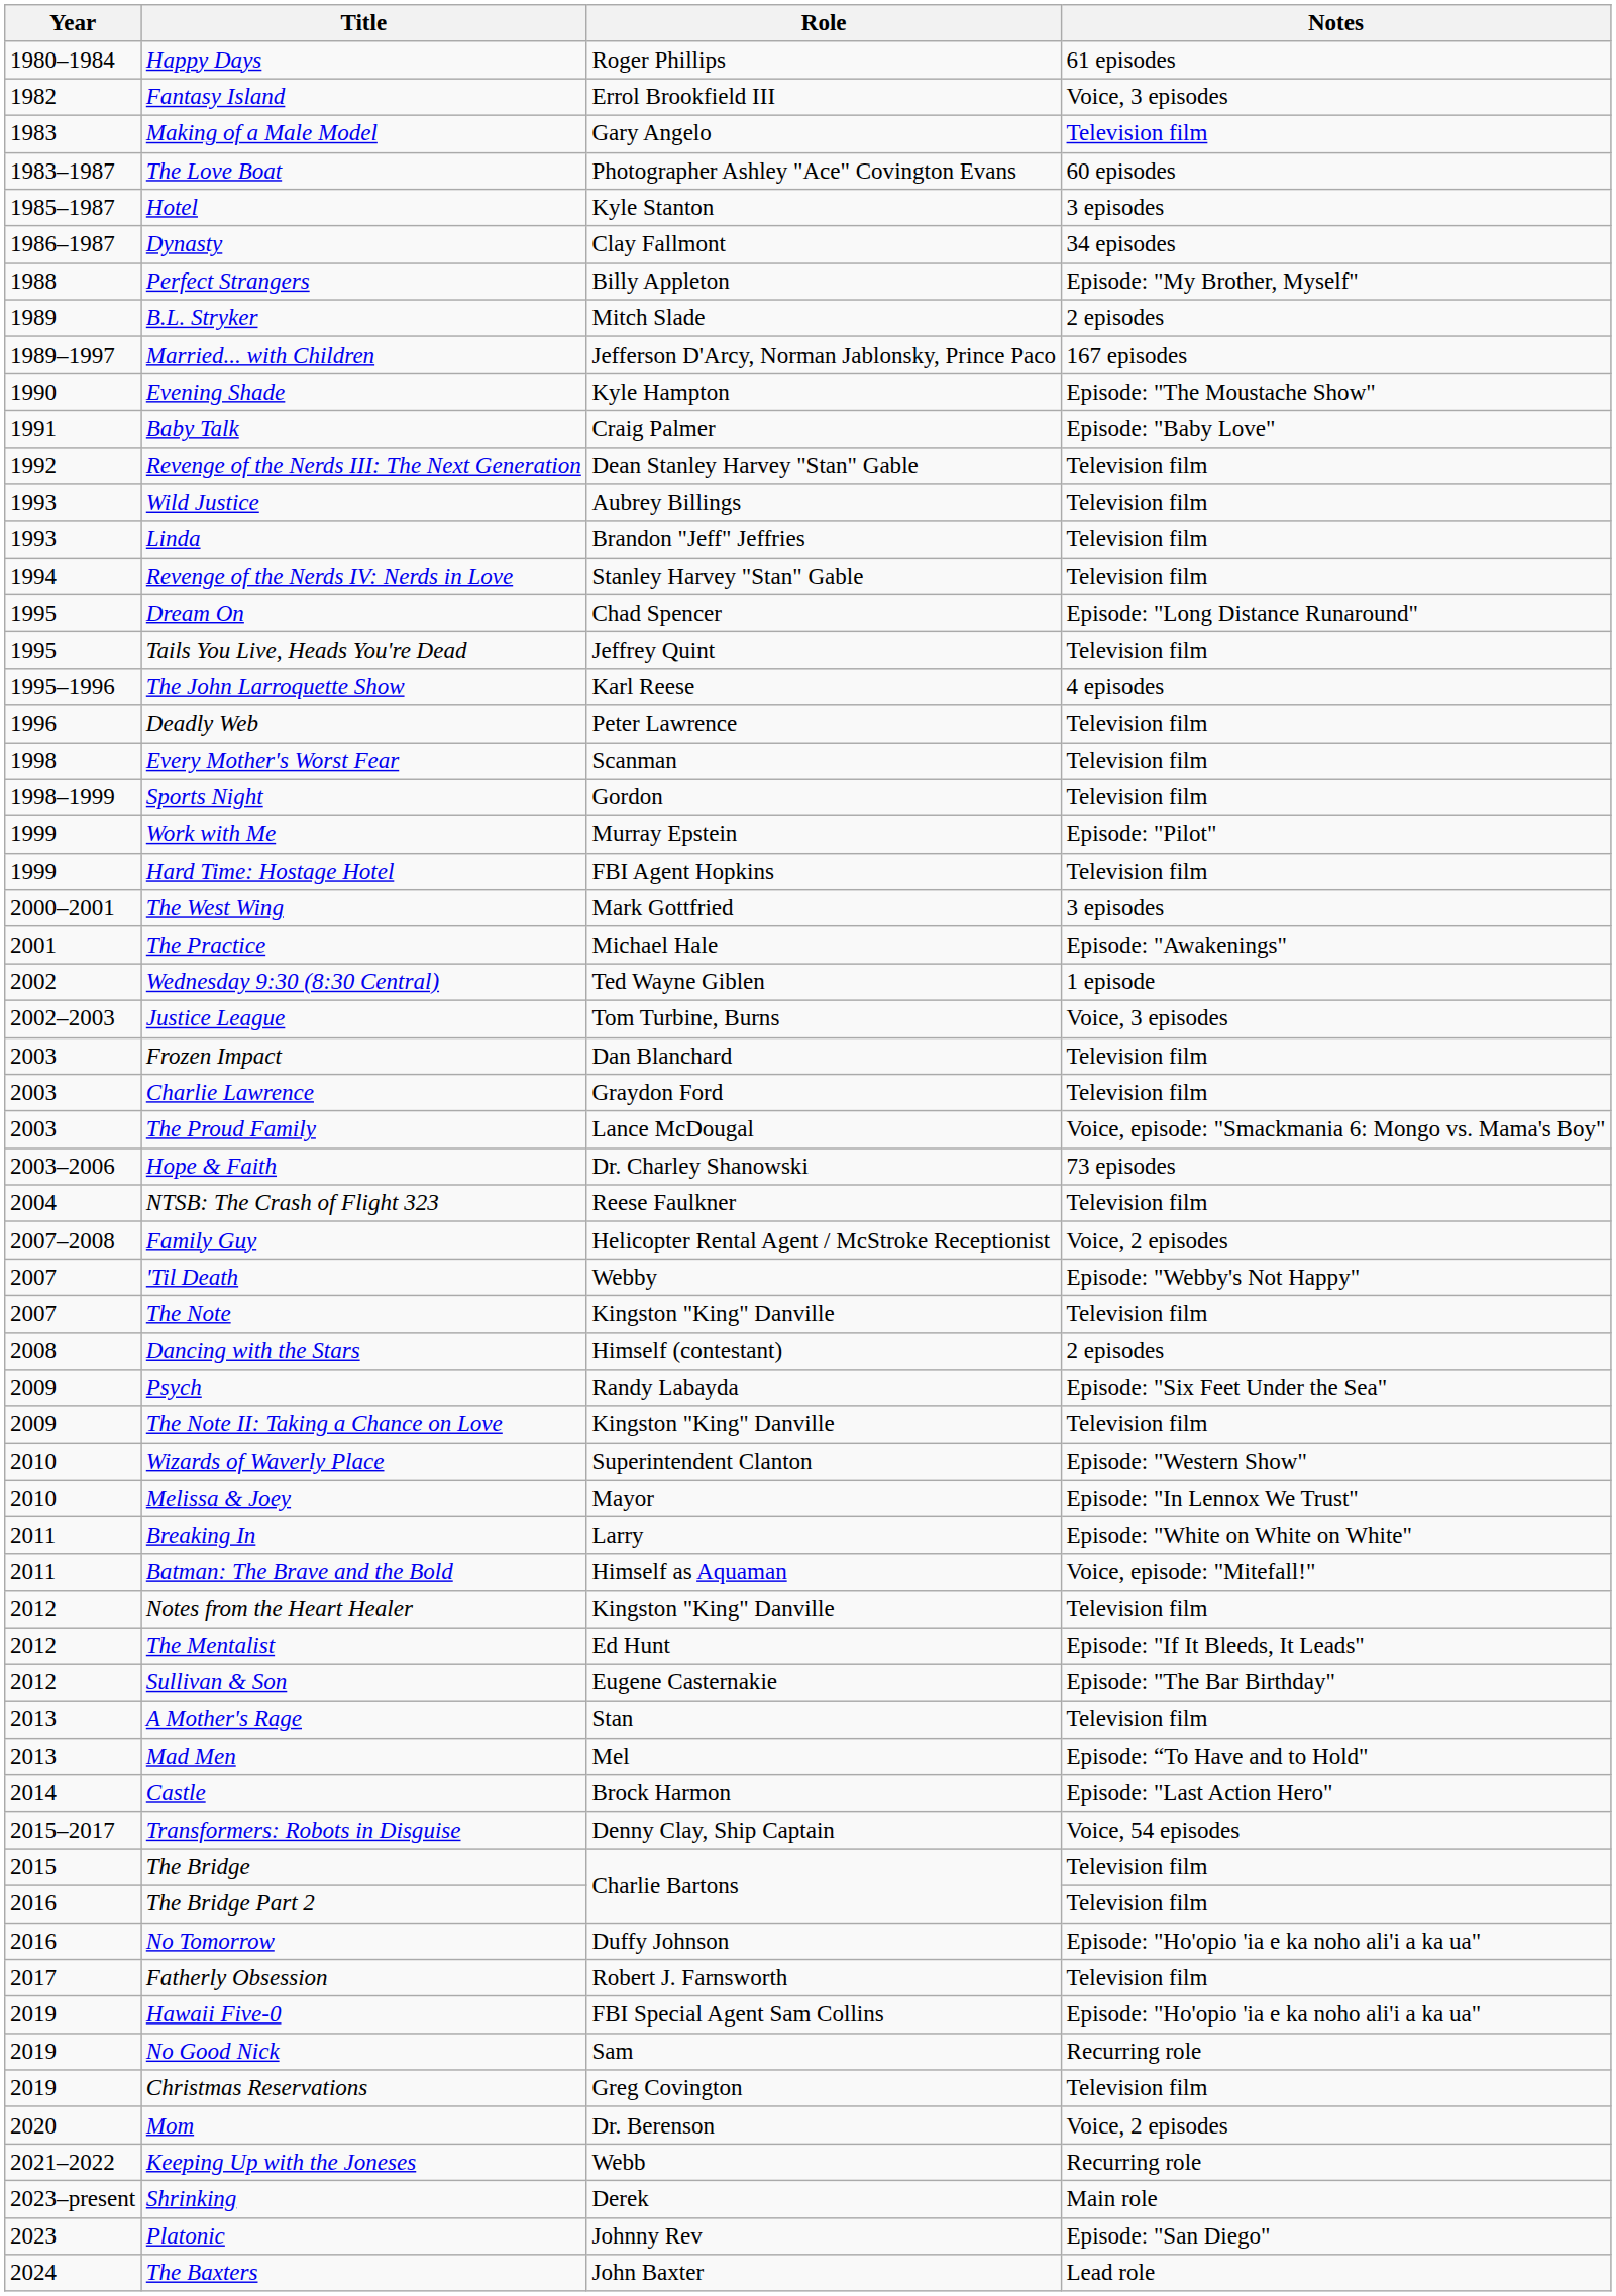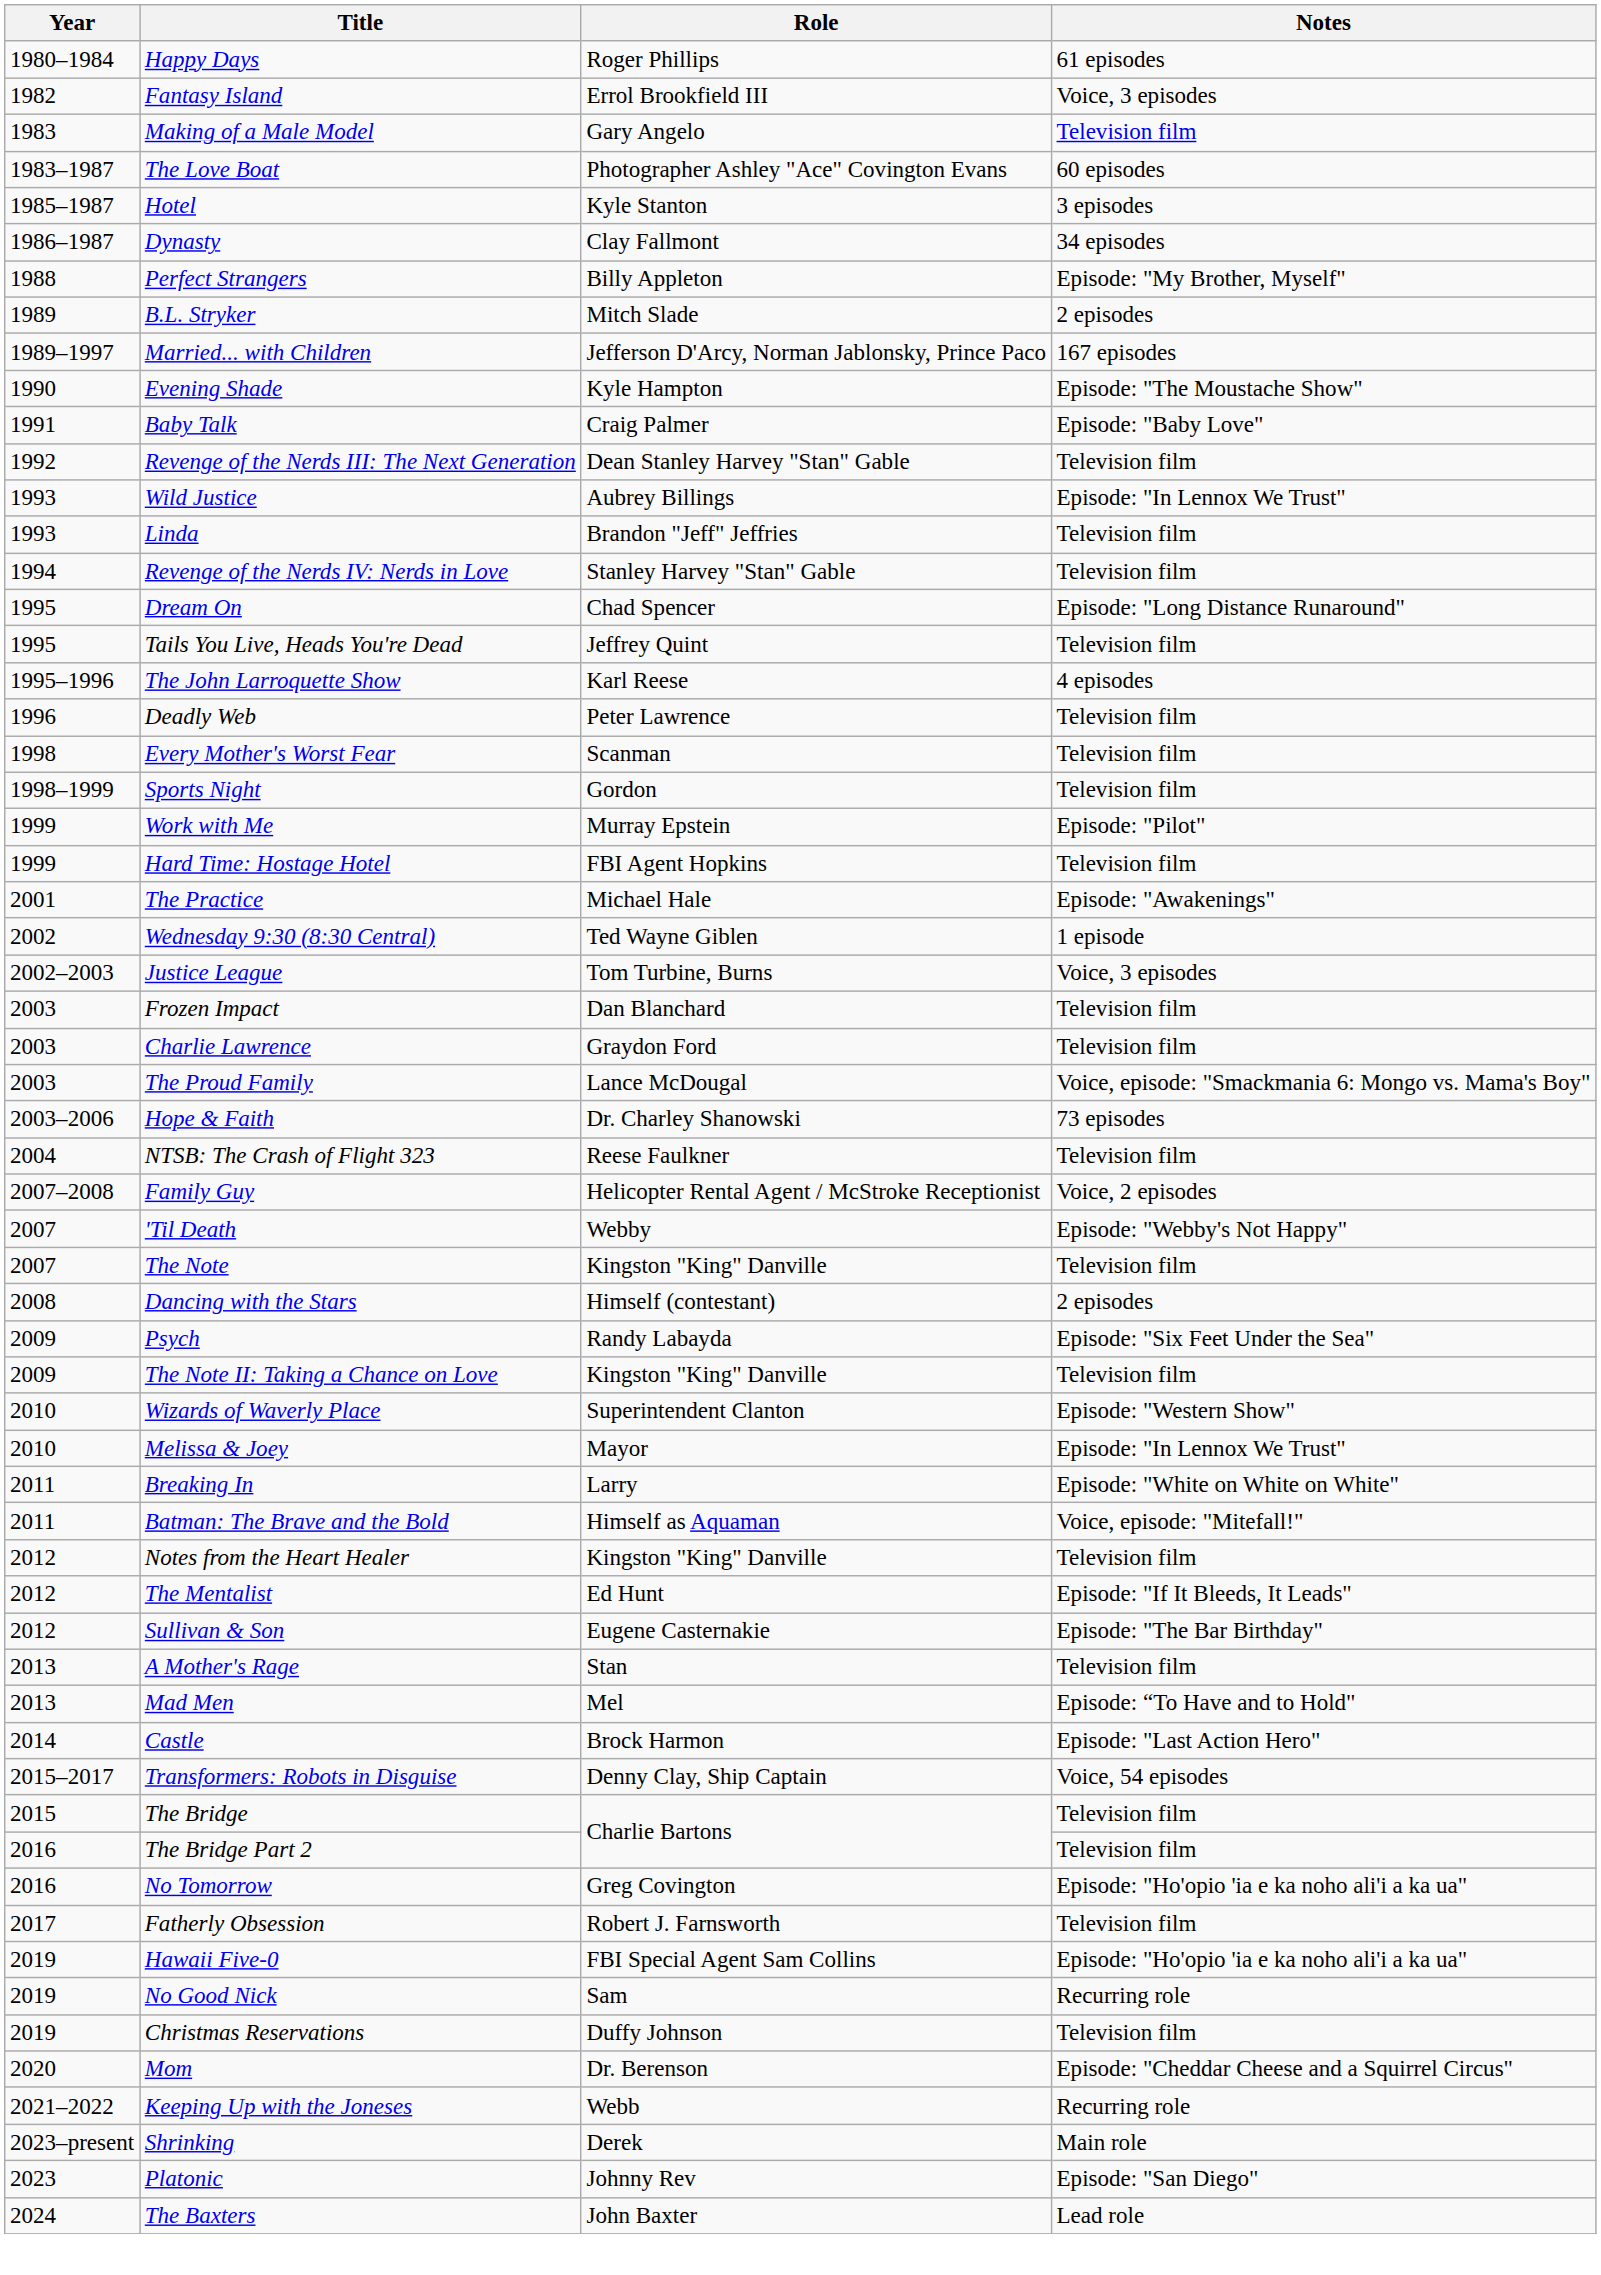 <table class="wikitable sortable">
 <tr>
 <th>Year</th>
 <th>Title</th>
 <th>Role</th>
 <th class="unsortable">Notes</th>
 </tr>
 <tr>
 <td>1980–1984</td>
 <td><em><a href='#'>Happy Days</a></em></td>
 <td>Roger Phillips</td>
 <td>61 episodes</td>
 </tr>
 <tr>
 <td>1982</td>
 <td><em><a href='#'>Fantasy Island</a></em></td>
 <td>Errol Brookfield III</td>
 <td>Voice, 3 episodes</td>
 </tr>
 <tr>
 <td>1983</td>
 <td><em><a href='#'>Making of a Male Model</a></em></td>
 <td>Gary Angelo</td>
 <td><a href='#'>Television film</a></td>
 </tr>
 <tr>
 <td>1983–1987</td>
 <td><em><a href='#'>The Love Boat</a></em></td>
 <td>Photographer Ashley "Ace" Covington Evans</td>
 <td>60 episodes</td>
 </tr>
 <tr>
 <td>1985–1987</td>
 <td><em><a href='#'>Hotel</a></em></td>
 <td>Kyle Stanton</td>
 <td>3 episodes</td>
 </tr>
 <tr>
 <td>1986–1987</td>
 <td><em><a href='#'>Dynasty</a></em></td>
 <td>Clay Fallmont</td>
 <td>34 episodes</td>
 </tr>
 <tr>
 <td>1988</td>
 <td><em><a href='#'>Perfect Strangers</a></em></td>
 <td>Billy Appleton</td>
 <td>Episode: "My Brother, Myself"</td>
 </tr>
 <tr>
 <td>1989</td>
 <td><em><a href='#'>B.L. Stryker</a></em></td>
 <td>Mitch Slade</td>
 <td>2 episodes</td>
 </tr>
 <tr>
 <td>1989–1997</td>
 <td><em><a href='#'>Married... with Children</a></em></td>
 <td>Jefferson D'Arcy, Norman Jablonsky, Prince Paco</td>
 <td>167 episodes</td>
 </tr>
 <tr>
 <td>1990</td>
 <td><em><a href='#'>Evening Shade</a></em></td>
 <td>Kyle Hampton</td>
 <td>Episode: "The Moustache Show"</td>
 </tr>
 <tr>
 <td>1991</td>
 <td><em><a href='#'>Baby Talk</a></em></td>
 <td>Craig Palmer</td>
 <td>Episode: "Baby Love"</td>
 </tr>
 <tr>
 <td>1992</td>
 <td><em><a href='#'>Revenge of the Nerds III: The Next Generation</a></em></td>
 <td>Dean Stanley Harvey "Stan" Gable</td>
 <td>Television film</td>
 </tr>
 <tr>
 <td>1993</td>
 <td><em><a href='#'>Wild Justice</a></em></td>
 <td>Aubrey Billings</td>
-<td>Television film</td>
+<td>Episode: "In Lennox We Trust"</td>
 </tr>
 <tr>
 <td>1993</td>
 <td><em><a href='#'>Linda</a></em></td>
 <td>Brandon "Jeff" Jeffries</td>
 <td>Television film</td>
 </tr>
 <tr>
 <td>1994</td>
 <td><em><a href='#'>Revenge of the Nerds IV: Nerds in Love</a></em></td>
 <td>Stanley Harvey "Stan" Gable</td>
 <td>Television film</td>
 </tr>
 <tr>
 <td>1995</td>
 <td><em><a href='#'>Dream On</a></em></td>
 <td>Chad Spencer</td>
 <td>Episode: "Long Distance Runaround"</td>
 </tr>
 <tr>
 <td>1995</td>
 <td><em>Tails You Live, Heads You're Dead</em></td>
 <td>Jeffrey Quint</td>
 <td>Television film</td>
 </tr>
 <tr>
 <td>1995–1996</td>
 <td><em><a href='#'>The John Larroquette Show</a></em></td>
 <td>Karl Reese</td>
 <td>4 episodes</td>
 </tr>
 <tr>
 <td>1996</td>
 <td><em>Deadly Web</em></td>
 <td>Peter Lawrence</td>
 <td>Television film</td>
 </tr>
 <tr>
 <td>1998</td>
 <td><em><a href='#'>Every Mother's Worst Fear</a></em></td>
 <td>Scanman</td>
 <td>Television film</td>
 </tr>
 <tr>
 <td>1998–1999</td>
 <td><em><a href='#'>Sports Night</a></em></td>
 <td>Gordon</td>
 <td>Television film</td>
 </tr>
 <tr>
 <td>1999</td>
 <td><em><a href='#'>Work with Me</a></em></td>
 <td>Murray Epstein</td>
 <td>Episode: "Pilot"</td>
 </tr>
 <tr>
 <td>1999</td>
 <td><em><a href='#'>Hard Time: Hostage Hotel</a></em></td>
 <td>FBI Agent Hopkins</td>
 <td>Television film</td>
-</tr>
-<tr>
-<td>2000–2001</td>
-<td><em><a href='#'>The West Wing</a></em></td>
-<td>Mark Gottfried</td>
-<td>3 episodes</td>
 </tr>
 <tr>
 <td>2001</td>
 <td><em><a href='#'>The Practice</a></em></td>
 <td>Michael Hale</td>
 <td>Episode: "Awakenings"</td>
 </tr>
 <tr>
 <td>2002</td>
 <td><em><a href='#'>Wednesday 9:30 (8:30 Central)</a></em></td>
 <td>Ted Wayne Giblen</td>
 <td>1 episode</td>
 </tr>
 <tr>
 <td>2002–2003</td>
 <td><em><a href='#'>Justice League</a></em></td>
 <td>Tom Turbine, Burns</td>
 <td>Voice, 3 episodes</td>
 </tr>
 <tr>
 <td>2003</td>
 <td><em>Frozen Impact</em></td>
 <td>Dan Blanchard</td>
 <td>Television film</td>
 </tr>
 <tr>
 <td>2003</td>
 <td><em><a href='#'>Charlie Lawrence</a></em></td>
 <td>Graydon Ford</td>
 <td>Television film</td>
 </tr>
 <tr>
 <td>2003</td>
 <td><em><a href='#'>The Proud Family</a></em></td>
 <td>Lance McDougal</td>
 <td>Voice, episode: "Smackmania 6: Mongo vs. Mama's Boy"</td>
 </tr>
 <tr>
 <td>2003–2006</td>
 <td><em><a href='#'>Hope & Faith</a></em></td>
 <td>Dr. Charley Shanowski</td>
 <td>73 episodes</td>
 </tr>
 <tr>
 <td>2004</td>
 <td><em>NTSB: The Crash of Flight 323</em></td>
 <td>Reese Faulkner</td>
 <td>Television film</td>
 </tr>
 <tr>
 <td>2007–2008</td>
 <td><em><a href='#'>Family Guy</a></em></td>
 <td>Helicopter Rental Agent / McStroke Receptionist</td>
 <td>Voice, 2 episodes</td>
 </tr>
 <tr>
 <td>2007</td>
 <td><em><a href='#'>'Til Death</a></em></td>
 <td>Webby</td>
 <td>Episode: "Webby's Not Happy"</td>
 </tr>
 <tr>
 <td>2007</td>
 <td><em><a href='#'>The Note</a></em></td>
 <td>Kingston "King" Danville</td>
 <td>Television film</td>
 </tr>
 <tr>
 <td>2008</td>
 <td><em><a href='#'>Dancing with the Stars</a></em></td>
 <td>Himself (contestant)</td>
 <td>2 episodes</td>
 </tr>
 <tr>
 <td>2009</td>
 <td><em><a href='#'>Psych</a></em></td>
 <td>Randy Labayda</td>
 <td>Episode: "Six Feet Under the Sea"</td>
 </tr>
 <tr>
 <td>2009</td>
 <td><em><a href='#'>The Note II: Taking a Chance on Love</a></em></td>
 <td>Kingston "King" Danville</td>
 <td>Television film</td>
 </tr>
 <tr>
 <td>2010</td>
 <td><em><a href='#'>Wizards of Waverly Place</a></em></td>
 <td>Superintendent Clanton</td>
 <td>Episode: "Western Show"</td>
 </tr>
 <tr>
 <td>2010</td>
 <td><em><a href='#'>Melissa & Joey</a></em></td>
 <td>Mayor</td>
 <td>Episode: "In Lennox We Trust"</td>
 </tr>
 <tr>
 <td>2011</td>
 <td><em><a href='#'>Breaking In</a></em></td>
 <td>Larry</td>
 <td>Episode: "White on White on White"</td>
 </tr>
 <tr>
 <td>2011</td>
 <td><em><a href='#'>Batman: The Brave and the Bold</a></em></td>
 <td>Himself as <a href='#'>Aquaman</a></td>
 <td>Voice, episode: "Mitefall!"</td>
 </tr>
 <tr>
 <td>2012</td>
 <td><em>Notes from the Heart Healer</em></td>
 <td>Kingston "King" Danville</td>
 <td>Television film</td>
 </tr>
 <tr>
 <td>2012</td>
 <td><em><a href='#'>The Mentalist</a></em></td>
 <td>Ed Hunt</td>
 <td>Episode: "If It Bleeds, It Leads"</td>
 </tr>
 <tr>
 <td>2012</td>
 <td><em><a href='#'>Sullivan & Son</a></em></td>
 <td>Eugene Casternakie</td>
 <td>Episode: "The Bar Birthday"</td>
 </tr>
 <tr>
 <td>2013</td>
 <td><em><a href='#'>A Mother's Rage</a></em></td>
 <td>Stan</td>
 <td>Television film</td>
 </tr>
 <tr>
 <td>2013</td>
 <td><em><a href='#'>Mad Men</a></em></td>
 <td>Mel</td>
 <td>Episode: “To Have and to Hold"</td>
 </tr>
 <tr>
 <td>2014</td>
 <td><em><a href='#'>Castle</a></em></td>
 <td>Brock Harmon</td>
 <td>Episode: "Last Action Hero"</td>
 </tr>
 <tr>
 <td>2015–2017</td>
 <td><em><a href='#'>Transformers: Robots in Disguise</a></em></td>
 <td>Denny Clay, Ship Captain</td>
 <td>Voice, 54 episodes</td>
 </tr>
 <tr>
 <td>2015</td>
 <td><em>The Bridge</em></td>
 <td rowspan="2">Charlie Bartons</td>
 <td>Television film</td>
 </tr>
 <tr>
 <td>2016</td>
 <td><em>The Bridge Part 2</em></td>
 <td>Television film</td>
 </tr>
 <tr>
 <td>2016</td>
 <td><em><a href='#'>No Tomorrow</a></em></td>
-<td>Duffy Johnson</td>
+<td>Greg Covington</td>
 <td>Episode: "Ho'opio 'ia e ka noho ali'i a ka ua"</td>
 </tr>
 <tr>
 <td>2017</td>
 <td><em>Fatherly Obsession</em></td>
 <td>Robert J. Farnsworth</td>
 <td>Television film</td>
 </tr>
 <tr>
 <td>2019</td>
 <td><em><a href='#'>Hawaii Five-0</a></em></td>
 <td>FBI Special Agent Sam Collins</td>
 <td>Episode: "Ho'opio 'ia e ka noho ali'i a ka ua"</td>
 </tr>
 <tr>
 <td>2019</td>
 <td><em><a href='#'>No Good Nick</a></em></td>
 <td>Sam</td>
 <td>Recurring role</td>
 </tr>
 <tr>
 <td>2019</td>
 <td><em>Christmas Reservations</em></td>
-<td>Greg Covington</td>
+<td>Duffy Johnson</td>
 <td>Television film</td>
 </tr>
 <tr>
 <td>2020</td>
 <td><em><a href='#'>Mom</a></em></td>
 <td>Dr. Berenson</td>
-<td>Voice, 2 episodes</td>
+<td>Episode: "Cheddar Cheese and a Squirrel Circus"</td>
 </tr>
 <tr>
 <td>2021–2022</td>
 <td><em><a href='#'>Keeping Up with the Joneses</a></em></td>
 <td>Webb</td>
 <td>Recurring role</td>
 </tr>
 <tr>
 <td>2023–present</td>
 <td><em><a href='#'>Shrinking</a></em></td>
 <td>Derek</td>
 <td>Main role</td>
 </tr>
 <tr>
 <td>2023</td>
 <td><em><a href='#'>Platonic</a></em></td>
 <td>Johnny Rev</td>
 <td>Episode: "San Diego"</td>
 </tr>
 <tr>
 <td>2024</td>
 <td><em><a href='#'>The Baxters</a></em></td>
 <td>John Baxter</td>
 <td>Lead role</td>
 </tr>
 </table>
